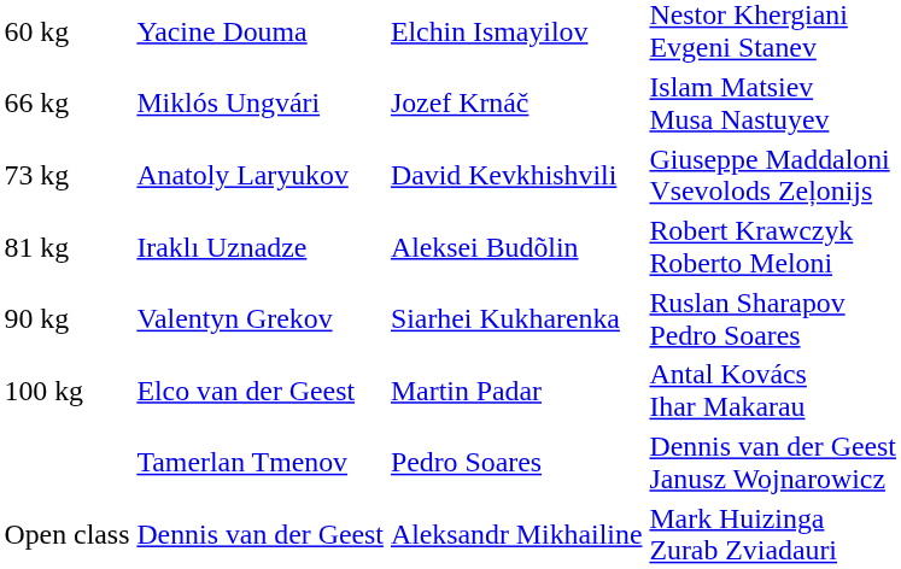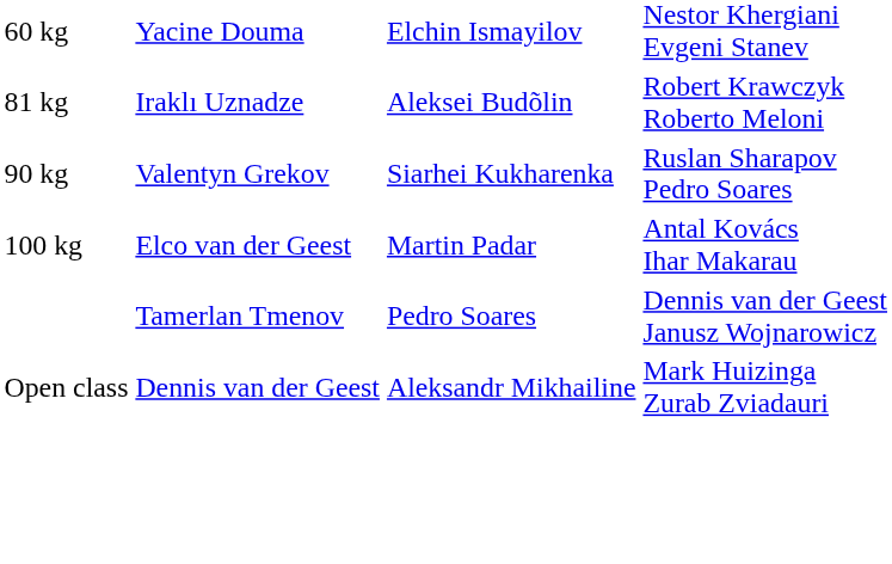 <table>
 <tr>
 <td>60 kg</td>
 <td> <a href='#'>Yacine Douma</a></td>
 <td> <a href='#'>Elchin Ismayilov</a></td>
 <td> <a href='#'>Nestor Khergiani</a> <br>  <a href='#'>Evgeni Stanev</a></td>
-</tr>
-<tr>
-<td>66 kg</td>
-<td> <a href='#'>Miklós Ungvári</a></td>
-<td> <a href='#'>Jozef Krnáč</a></td>
-<td> <a href='#'>Islam Matsiev</a> <br>  <a href='#'>Musa Nastuyev</a></td>
-</tr>
-<tr>
-<td>73 kg</td>
-<td> <a href='#'>Anatoly Laryukov</a></td>
-<td> <a href='#'>David Kevkhishvili</a></td>
-<td> <a href='#'>Giuseppe Maddaloni</a> <br>  <a href='#'>Vsevolods Zeļonijs</a></td>
 </tr>
 <tr>
 <td>81 kg</td>
 <td> <a href='#'>Iraklı Uznadze</a></td>
 <td> <a href='#'>Aleksei Budõlin</a></td>
 <td> <a href='#'>Robert Krawczyk</a> <br>  <a href='#'>Roberto Meloni</a></td>
 </tr>
 <tr>
 <td>90 kg</td>
 <td> <a href='#'>Valentyn Grekov</a></td>
 <td> <a href='#'>Siarhei Kukharenka</a></td>
 <td> <a href='#'>Ruslan Sharapov</a> <br>  <a href='#'>Pedro Soares</a></td>
 </tr>
 <tr>
 <td>100 kg</td>
 <td> <a href='#'>Elco van der Geest</a></td>
 <td> <a href='#'>Martin Padar</a></td>
 <td> <a href='#'>Antal Kovács</a> <br>  <a href='#'>Ihar Makarau</a></td>
 </tr>
 <tr>
 <td></td>
 <td> <a href='#'>Tamerlan Tmenov</a></td>
 <td> <a href='#'>Pedro Soares</a></td>
 <td> <a href='#'>Dennis van der Geest</a> <br>  <a href='#'>Janusz Wojnarowicz</a></td>
 </tr>
 <tr>
 <td>Open class</td>
 <td> <a href='#'>Dennis van der Geest</a></td>
 <td> <a href='#'>Aleksandr Mikhailine</a></td>
 <td> <a href='#'>Mark Huizinga</a> <br>  <a href='#'>Zurab Zviadauri</a></td>
 </tr>
 </table>
